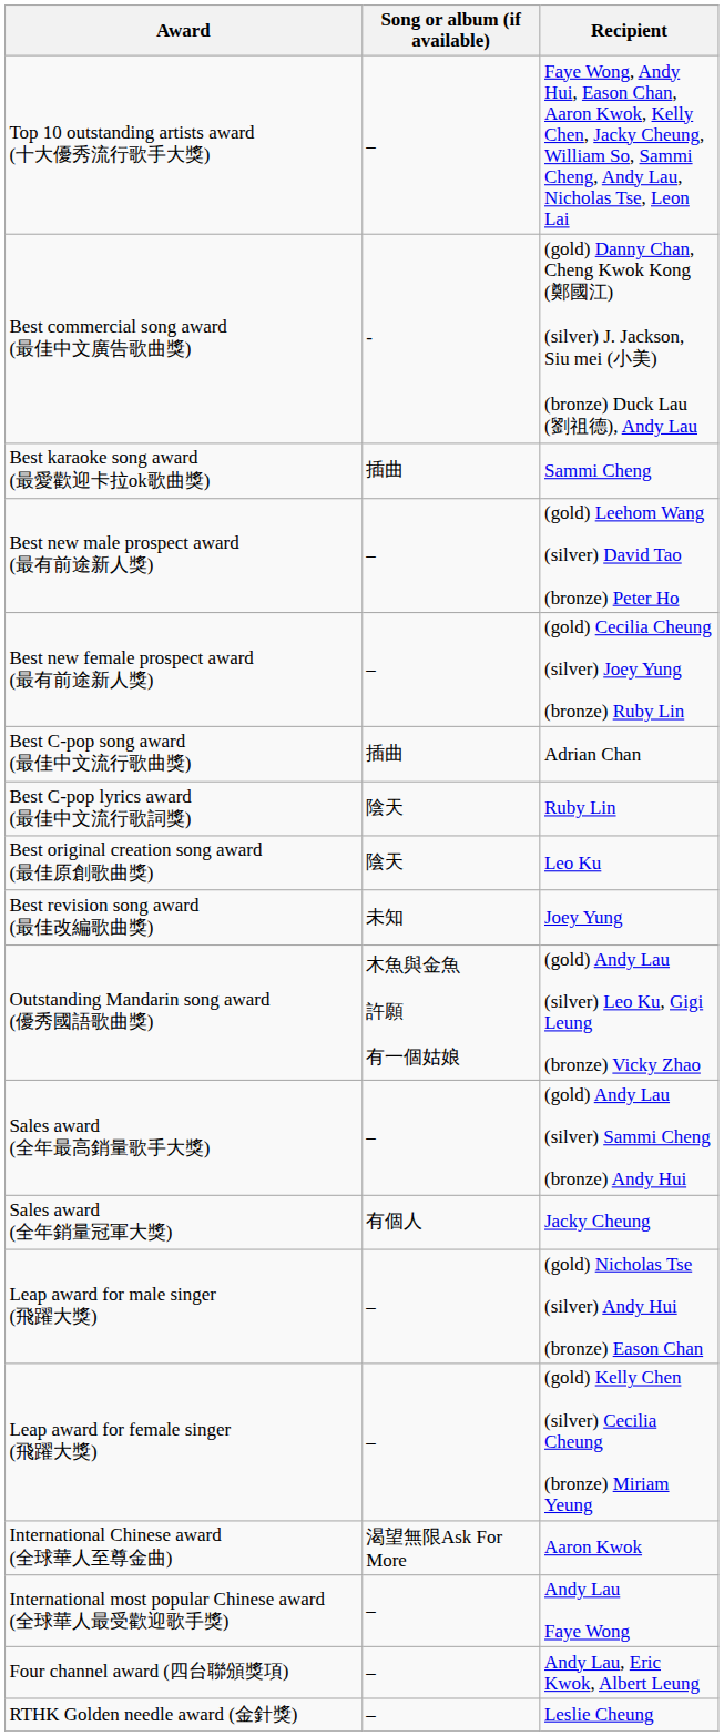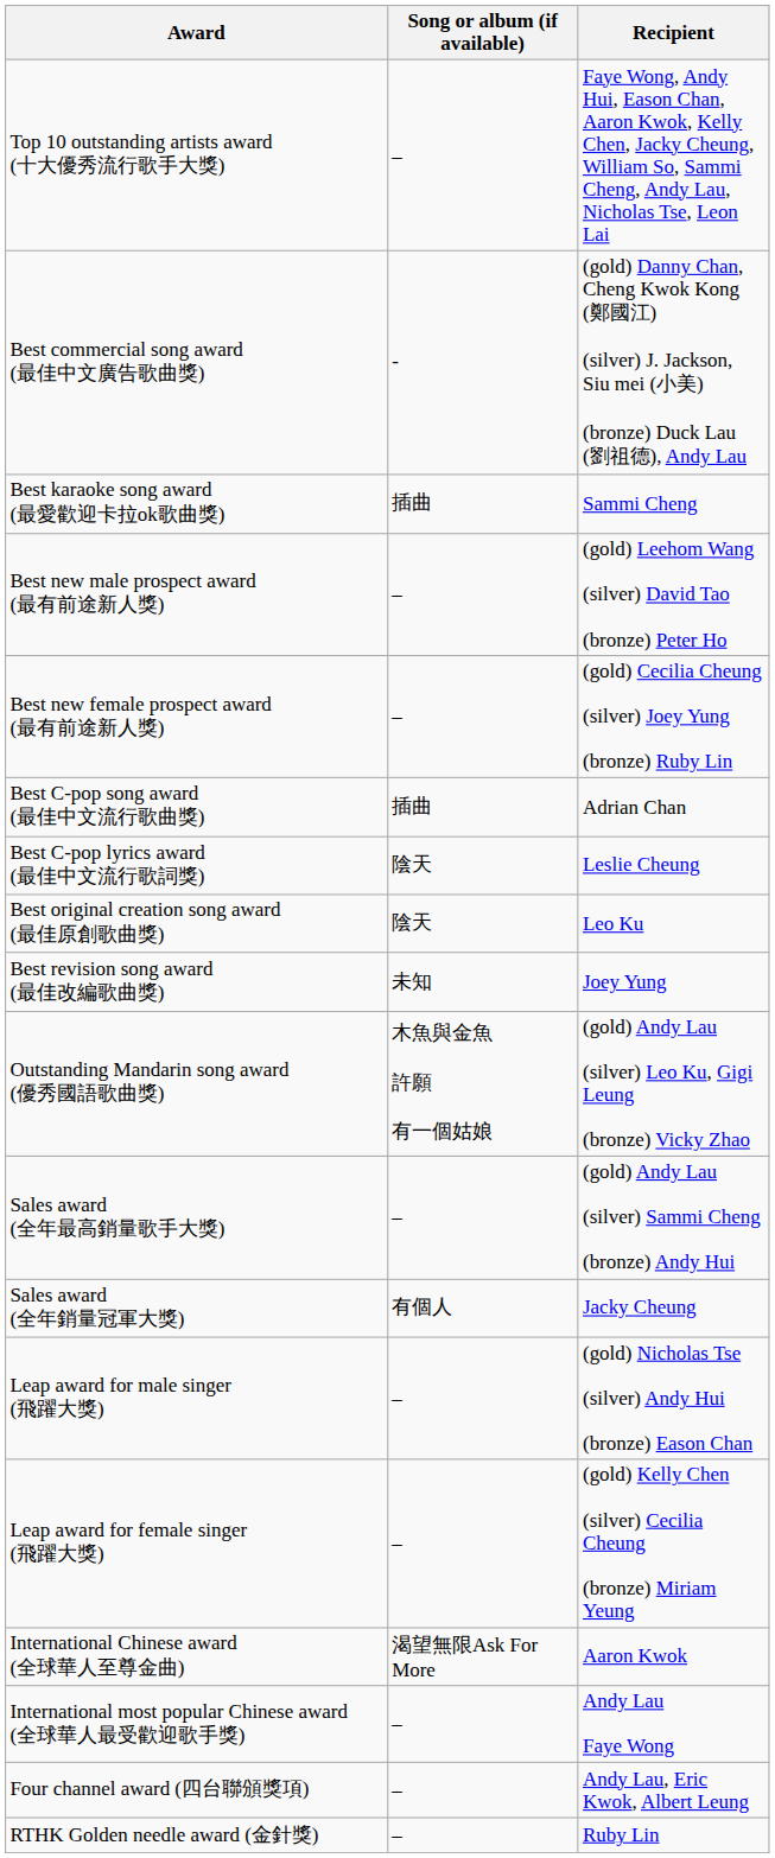 <table class="wikitable">
 <tr>
 <th width=40%>Award</th>
 <th width=20%>Song or album (if available)</th>
 <th width=20%>Recipient</th>
 </tr>
 <tr>
 <td>Top 10 outstanding artists award<br>(十大優秀流行歌手大獎)</td>
 <td>–</td>
 <td><a href='#'>Faye Wong</a>, <a href='#'>Andy Hui</a>, <a href='#'>Eason Chan</a>, <a href='#'>Aaron Kwok</a>, <a href='#'>Kelly Chen</a>, <a href='#'>Jacky Cheung</a>, <a href='#'>William So</a>, <a href='#'>Sammi Cheng</a>, <a href='#'>Andy Lau</a>, <a href='#'>Nicholas Tse</a>, <a href='#'>Leon Lai</a></td>
 </tr>
 <tr>
 <td>Best commercial song award<br>(最佳中文廣告歌曲獎)</td>
 <td>-</td>
 <td>(gold) <a href='#'>Danny Chan</a>, Cheng Kwok Kong (鄭國江)<br><br>(silver) J. Jackson, Siu mei (小美)<br><br>(bronze) Duck Lau (劉祖德), <a href='#'>Andy Lau</a></td>
 </tr>
 <tr>
 <td>Best karaoke song award<br>(最愛歡迎卡拉ok歌曲獎)</td>
 <td>插曲</td>
 <td><a href='#'>Sammi Cheng</a></td>
 </tr>
 <tr>
 <td>Best new male prospect award<br>(最有前途新人獎)</td>
 <td>–</td>
 <td>(gold) <a href='#'>Leehom Wang</a><br><br>(silver) <a href='#'>David Tao</a><br><br>(bronze) <a href='#'>Peter Ho</a></td>
 </tr>
 <tr>
 <td>Best new female prospect award<br>(最有前途新人獎)</td>
 <td>–</td>
 <td>(gold) <a href='#'>Cecilia Cheung</a><br><br>(silver) <a href='#'>Joey Yung</a><br><br>(bronze) <a href='#'>Ruby Lin</a></td>
 </tr>
 <tr>
 <td>Best C-pop song award<br>(最佳中文流行歌曲獎)</td>
 <td>插曲</td>
 <td>Adrian Chan</td>
 </tr>
 <tr>
 <td>Best C-pop lyrics award<br>(最佳中文流行歌詞獎)</td>
 <td>陰天</td>
-<td><a href='#'>Ruby Lin</a></td>
+<td><a href='#'>Leslie Cheung</a></td>
 </tr>
 <tr>
 <td>Best original creation song award<br>(最佳原創歌曲獎)</td>
 <td>陰天</td>
 <td><a href='#'>Leo Ku</a></td>
 </tr>
 <tr>
 <td>Best revision song award<br>(最佳改編歌曲獎)</td>
 <td>未知</td>
 <td><a href='#'>Joey Yung</a></td>
 </tr>
 <tr>
 <td>Outstanding Mandarin song award<br>(優秀國語歌曲獎)</td>
 <td>木魚與金魚<br><br>許願<br><br>有一個姑娘</td>
 <td>(gold) <a href='#'>Andy Lau</a><br><br>(silver) <a href='#'>Leo Ku</a>, <a href='#'>Gigi Leung</a><br><br>(bronze) <a href='#'>Vicky Zhao</a></td>
 </tr>
 <tr>
 <td>Sales award<br>(全年最高銷量歌手大獎)</td>
 <td>–</td>
 <td>(gold) <a href='#'>Andy Lau</a> <br><br>(silver) <a href='#'>Sammi Cheng</a><br><br>(bronze) <a href='#'>Andy Hui</a></td>
 </tr>
 <tr>
 <td>Sales award<br>(全年銷量冠軍大獎)</td>
 <td>有個人</td>
 <td><a href='#'>Jacky Cheung</a></td>
 </tr>
 <tr>
 <td>Leap award for male singer<br>(飛躍大獎)</td>
 <td>–</td>
 <td>(gold) <a href='#'>Nicholas Tse</a><br><br>(silver) <a href='#'>Andy Hui</a><br><br>(bronze) <a href='#'>Eason Chan</a></td>
 </tr>
 <tr>
 <td>Leap award for female singer<br>(飛躍大獎)</td>
 <td>–</td>
 <td>(gold) <a href='#'>Kelly Chen</a><br><br>(silver) <a href='#'>Cecilia Cheung</a><br><br>(bronze) <a href='#'>Miriam Yeung</a></td>
 </tr>
 <tr>
 <td>International Chinese award<br>(全球華人至尊金曲)</td>
 <td>渴望無限Ask For More</td>
 <td><a href='#'>Aaron Kwok</a></td>
 </tr>
 <tr>
 <td>International most popular Chinese award<br>(全球華人最受歡迎歌手獎)</td>
 <td>–</td>
 <td><a href='#'>Andy Lau</a><br><br><a href='#'>Faye Wong</a></td>
 </tr>
 <tr>
 <td>Four channel award (四台聯頒獎項)</td>
 <td>–</td>
 <td><a href='#'>Andy Lau</a>, <a href='#'>Eric Kwok</a>, <a href='#'>Albert Leung</a></td>
 </tr>
 <tr>
 <td>RTHK Golden needle award (金針獎)</td>
 <td>–</td>
-<td><a href='#'>Leslie Cheung</a></td>
+<td><a href='#'>Ruby Lin</a></td>
 </tr>
 </table>
